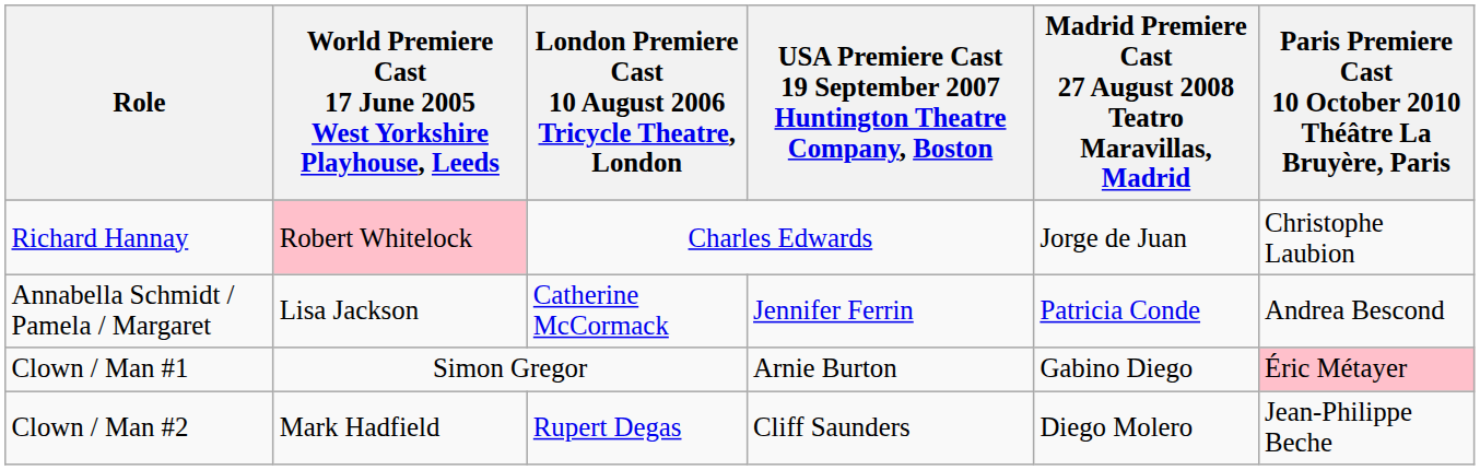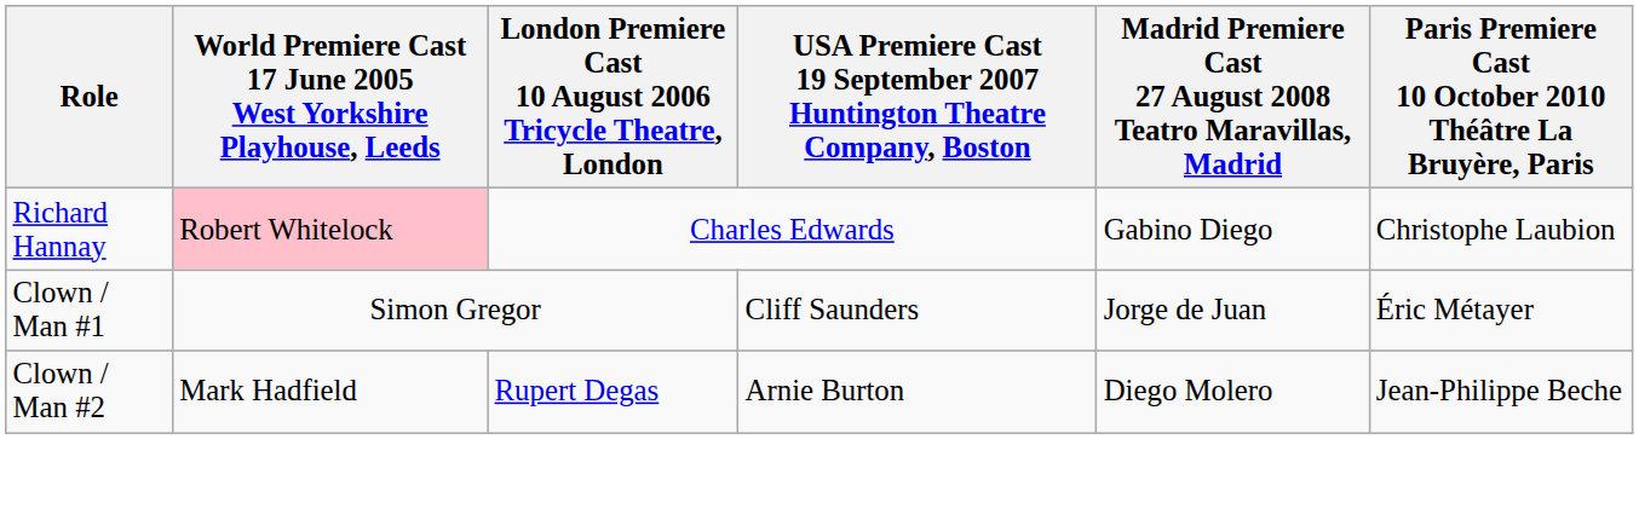 <table class="wikitable">
 <tr>
 <th>Role</th>
 <th>World Premiere Cast<br>17 June 2005<br><a href='#'>West Yorkshire Playhouse</a>, <a href='#'>Leeds</a></th>
 <th>London Premiere Cast<br>10 August 2006<br><a href='#'>Tricycle Theatre</a>, London</th>
 <th>USA Premiere Cast<br>19 September 2007<br><a href='#'>Huntington Theatre Company</a>, <a href='#'>Boston</a></th>
 <th>Madrid Premiere Cast<br>27 August 2008<br>Teatro Maravillas, <a href='#'>Madrid</a></th>
 <th>Paris Premiere Cast<br>10 October 2010<br>Théâtre La Bruyère, Paris</th>
 </tr>
 <tr>
 <td><a href='#'>Richard Hannay</a></td>
 <td style="background: pink;">Robert Whitelock</td>
 <td colspan=2 align=center><a href='#'>Charles Edwards</a></td>
-<td>Jorge de Juan</td>
+<td>Gabino Diego</td>
 <td>Christophe Laubion</td>
-</tr>
-<tr>
-<td>Annabella Schmidt / Pamela / Margaret</td>
-<td>Lisa Jackson</td>
-<td><a href='#'>Catherine McCormack</a></td>
-<td><a href='#'>Jennifer Ferrin</a></td>
-<td><a href='#'>Patricia Conde</a></td>
-<td>Andrea Bescond</td>
 </tr>
 <tr>
 <td>Clown / Man #1</td>
 <td colspan=2 align=center>Simon Gregor</td>
-<td>Arnie Burton</td>
-<td>Gabino Diego</td>
-<td style="background: pink;">Éric Métayer</td>
+<td>Cliff Saunders</td>
+<td>Jorge de Juan</td>
+<td>Éric Métayer</td>
 </tr>
 <tr>
 <td>Clown / Man #2</td>
 <td>Mark Hadfield</td>
 <td><a href='#'>Rupert Degas</a></td>
-<td>Cliff Saunders</td>
+<td>Arnie Burton</td>
 <td>Diego Molero</td>
 <td>Jean-Philippe Beche</td>
 </tr>
 </table>
